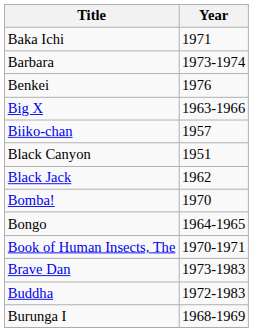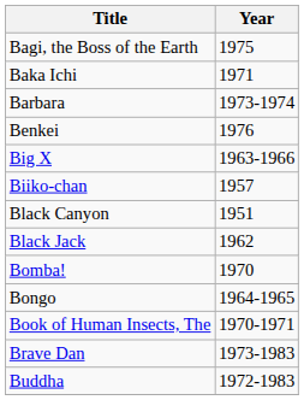 <table class="wikitable sortable">
 <tr>
 <th>Title</th>
 <th>Year</th>
+</tr>
+<tr>
+<td>Bagi, the Boss of the Earth</td>
+<td>1975</td>
 </tr>
 <tr>
 <td>Baka Ichi</td>
 <td>1971</td>
 </tr>
 <tr>
 <td>Barbara</td>
 <td>1973-1974</td>
 </tr>
 <tr>
 <td>Benkei</td>
 <td>1976</td>
 </tr>
 <tr>
 <td><a href='#'>Big X</a></td>
 <td>1963-1966</td>
 </tr>
 <tr>
 <td><a href='#'>Biiko-chan</a></td>
 <td>1957</td>
 </tr>
 <tr>
 <td>Black Canyon</td>
 <td>1951</td>
 </tr>
 <tr>
 <td><a href='#'>Black Jack</a></td>
 <td>1962</td>
 </tr>
 <tr>
 <td><a href='#'>Bomba!</a></td>
 <td>1970</td>
 </tr>
 <tr>
 <td>Bongo</td>
 <td>1964-1965</td>
 </tr>
 <tr>
 <td><a href='#'>Book of Human Insects, The</a></td>
 <td>1970-1971</td>
 </tr>
 <tr>
 <td><a href='#'>Brave Dan</a></td>
 <td>1973-1983</td>
 </tr>
 <tr>
 <td><a href='#'>Buddha</a></td>
 <td>1972-1983</td>
 </tr>
 <tr>
-<td>Burunga I</td>
-<td>1968-1969</td>
-</tr>
-<tr>
 </tr>
 </table>
